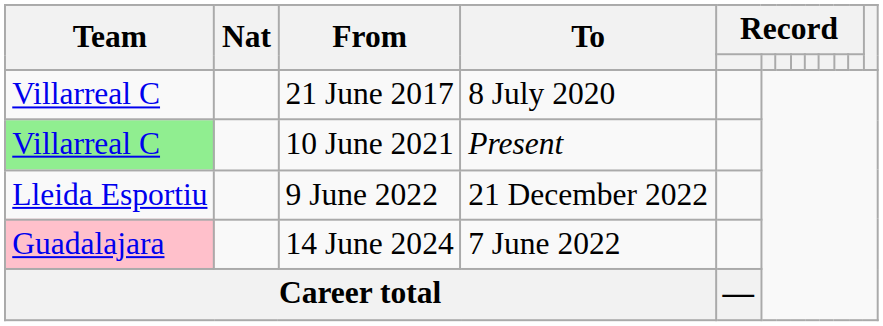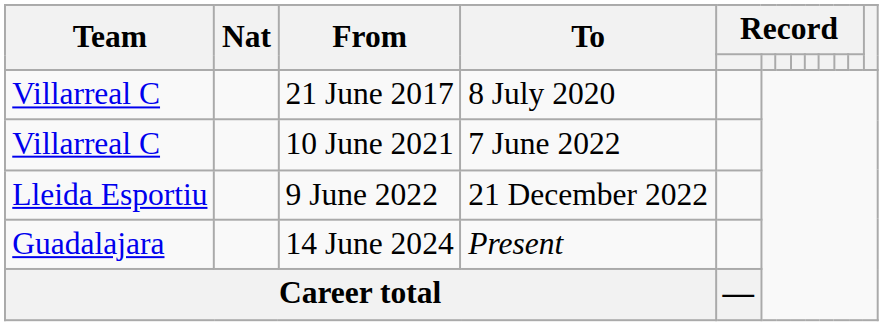 <table class="wikitable" style="text-align: center">
 <tr>
 <th rowspan="2">Team</th>
 <th rowspan="2">Nat</th>
 <th rowspan="2">From</th>
 <th rowspan="2">To</th>
 <th colspan="8">Record</th>
 <th rowspan=2></th>
 </tr>
 <tr>
 <th></th>
 <th></th>
 <th></th>
 <th></th>
 <th></th>
 <th></th>
 <th></th>
 <th></th>
 </tr>
 <tr>
 <td align="left"><a href='#'>Villarreal C</a></td>
 <td></td>
 <td align=left>21 June 2017</td>
 <td align=left>8 July 2020<br></td>
 <td></td>
 </tr>
 <tr>
-<td align="left" style="background: lightgreen;"><a href='#'>Villarreal C</a></td>
+<td align="left"><a href='#'>Villarreal C</a></td>
 <td></td>
 <td align=left>10 June 2021</td>
-<td align=left><em>Present</em><br></td>
+<td align=left>7 June 2022<br></td>
 <td></td>
 </tr>
 <tr>
 <td align="left"><a href='#'>Lleida Esportiu</a></td>
 <td></td>
 <td align=left>9 June 2022</td>
 <td align=left>21 December 2022<br></td>
 <td></td>
 </tr>
 <tr>
-<td align="left" style="background: pink;"><a href='#'>Guadalajara</a></td>
+<td align="left"><a href='#'>Guadalajara</a></td>
 <td></td>
 <td align=left>14 June 2024</td>
-<td align=left>7 June 2022<br></td>
+<td align=left><em>Present</em><br></td>
 <td></td>
 </tr>
 <tr>
 <th colspan=4>Career total<br></th>
 <th>—</th>
 </tr>
 </table>
